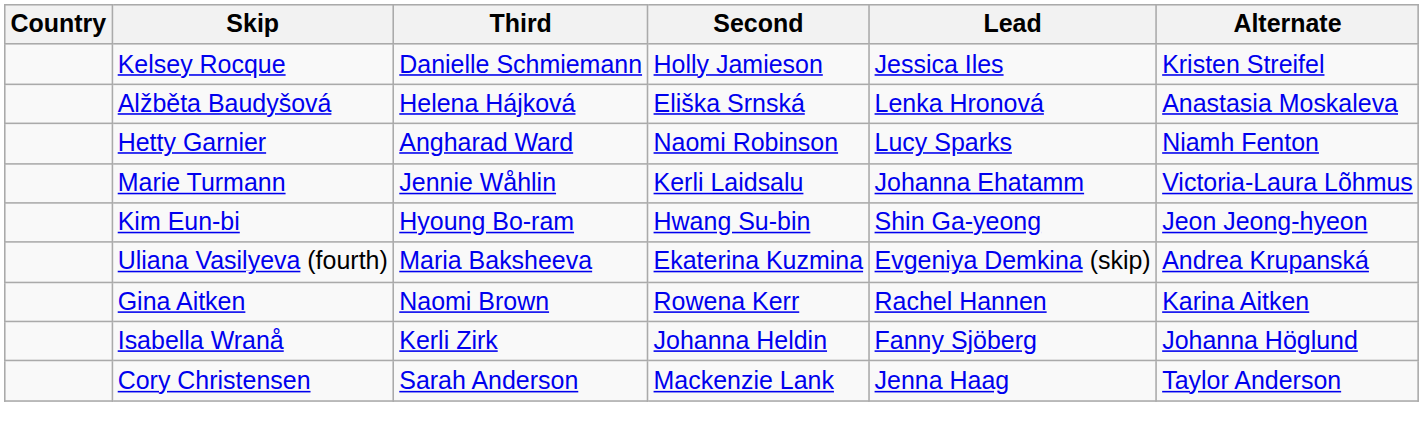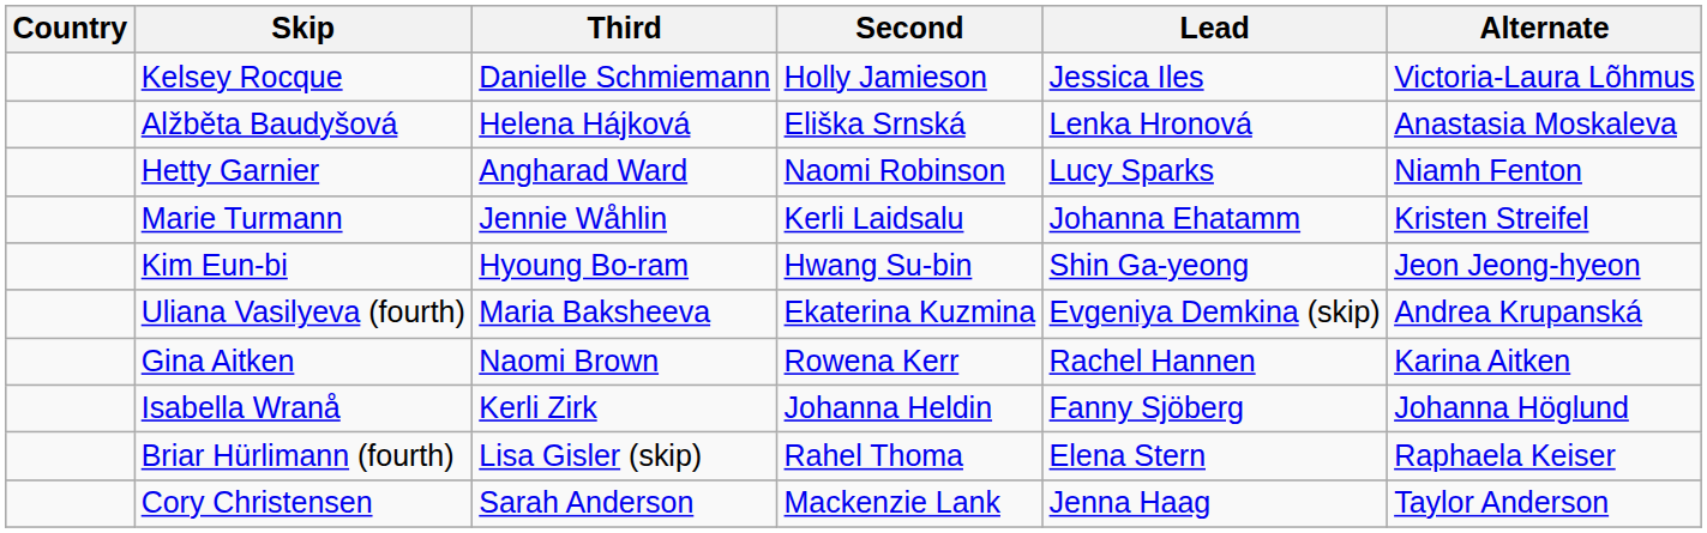 <table class=wikitable>
 <tr>
 <th>Country</th>
 <th>Skip</th>
 <th>Third</th>
 <th>Second</th>
 <th>Lead</th>
 <th>Alternate</th>
 </tr>
 <tr>
 <td></td>
 <td><a href='#'>Kelsey Rocque</a></td>
 <td><a href='#'>Danielle Schmiemann</a></td>
 <td><a href='#'>Holly Jamieson</a></td>
 <td><a href='#'>Jessica Iles</a></td>
-<td><a href='#'>Kristen Streifel</a></td>
+<td><a href='#'>Victoria-Laura Lõhmus</a></td>
 </tr>
 <tr>
 <td></td>
 <td><a href='#'>Alžběta Baudyšová</a></td>
 <td><a href='#'>Helena Hájková</a></td>
 <td><a href='#'>Eliška Srnská</a></td>
 <td><a href='#'>Lenka Hronová</a></td>
 <td><a href='#'>Anastasia Moskaleva</a></td>
 </tr>
 <tr>
 <td></td>
 <td><a href='#'>Hetty Garnier</a></td>
 <td><a href='#'>Angharad Ward</a></td>
 <td><a href='#'>Naomi Robinson</a></td>
 <td><a href='#'>Lucy Sparks</a></td>
 <td><a href='#'>Niamh Fenton</a></td>
 </tr>
 <tr>
 <td></td>
 <td><a href='#'>Marie Turmann</a></td>
 <td><a href='#'>Jennie Wåhlin</a></td>
 <td><a href='#'>Kerli Laidsalu</a></td>
 <td><a href='#'>Johanna Ehatamm</a></td>
-<td><a href='#'>Victoria-Laura Lõhmus</a></td>
+<td><a href='#'>Kristen Streifel</a></td>
 </tr>
 <tr>
 <td></td>
 <td><a href='#'>Kim Eun-bi</a></td>
 <td><a href='#'>Hyoung Bo-ram</a></td>
 <td><a href='#'>Hwang Su-bin</a></td>
 <td><a href='#'>Shin Ga-yeong</a></td>
 <td><a href='#'>Jeon Jeong-hyeon</a></td>
 </tr>
 <tr>
 <td></td>
 <td><a href='#'>Uliana Vasilyeva</a> (fourth)</td>
 <td><a href='#'>Maria Baksheeva</a></td>
 <td><a href='#'>Ekaterina Kuzmina</a></td>
 <td><a href='#'>Evgeniya Demkina</a> (skip)</td>
 <td><a href='#'>Andrea Krupanská</a></td>
 </tr>
 <tr>
 <td></td>
 <td><a href='#'>Gina Aitken</a></td>
 <td><a href='#'>Naomi Brown</a></td>
 <td><a href='#'>Rowena Kerr</a></td>
 <td><a href='#'>Rachel Hannen</a></td>
 <td><a href='#'>Karina Aitken</a></td>
 </tr>
 <tr>
 <td></td>
 <td><a href='#'>Isabella Wranå</a></td>
 <td><a href='#'>Kerli Zirk</a></td>
 <td><a href='#'>Johanna Heldin</a></td>
 <td><a href='#'>Fanny Sjöberg</a></td>
 <td><a href='#'>Johanna Höglund</a></td>
 </tr>
 <tr>
 <td></td>
+<td><a href='#'>Briar Hürlimann</a> (fourth)</td>
+<td><a href='#'>Lisa Gisler</a> (skip)</td>
+<td><a href='#'>Rahel Thoma</a></td>
+<td><a href='#'>Elena Stern</a></td>
+<td><a href='#'>Raphaela Keiser</a></td>
+</tr>
+<tr>
+<td></td>
 <td><a href='#'>Cory Christensen</a></td>
 <td><a href='#'>Sarah Anderson</a></td>
 <td><a href='#'>Mackenzie Lank</a></td>
 <td><a href='#'>Jenna Haag</a></td>
 <td><a href='#'>Taylor Anderson</a></td>
 </tr>
 </table>
